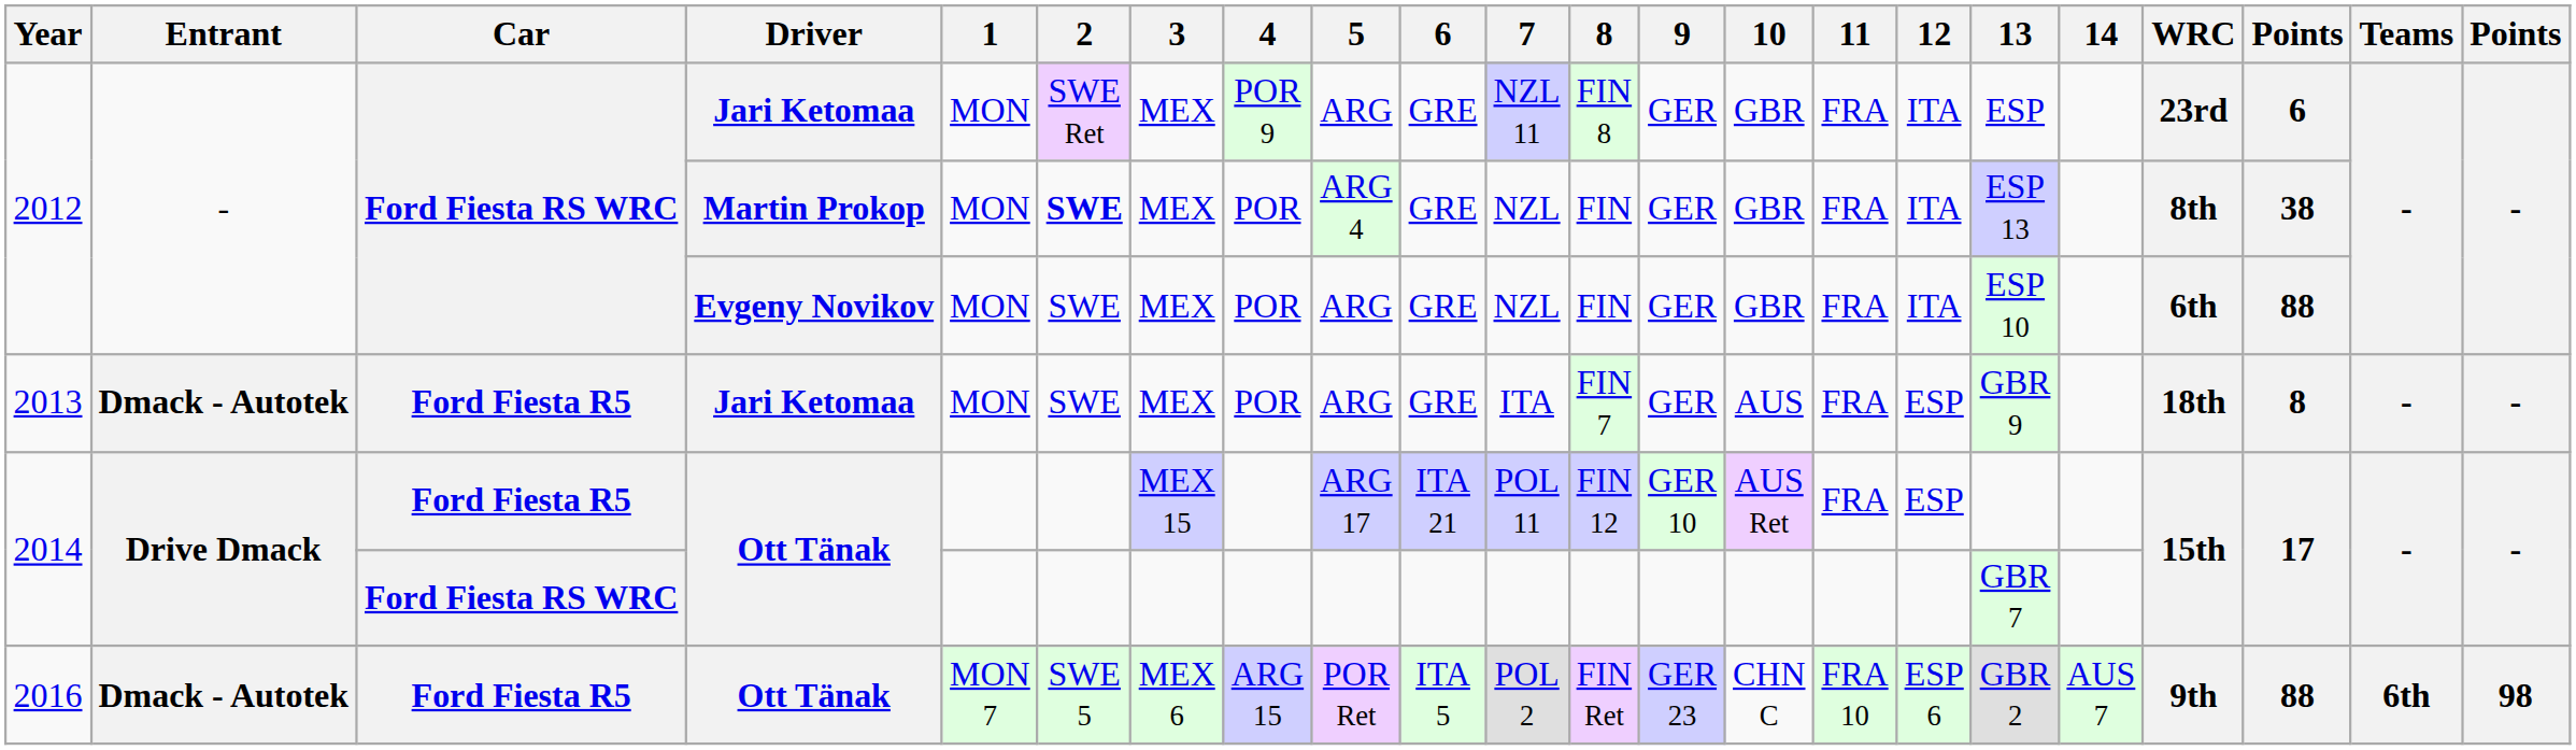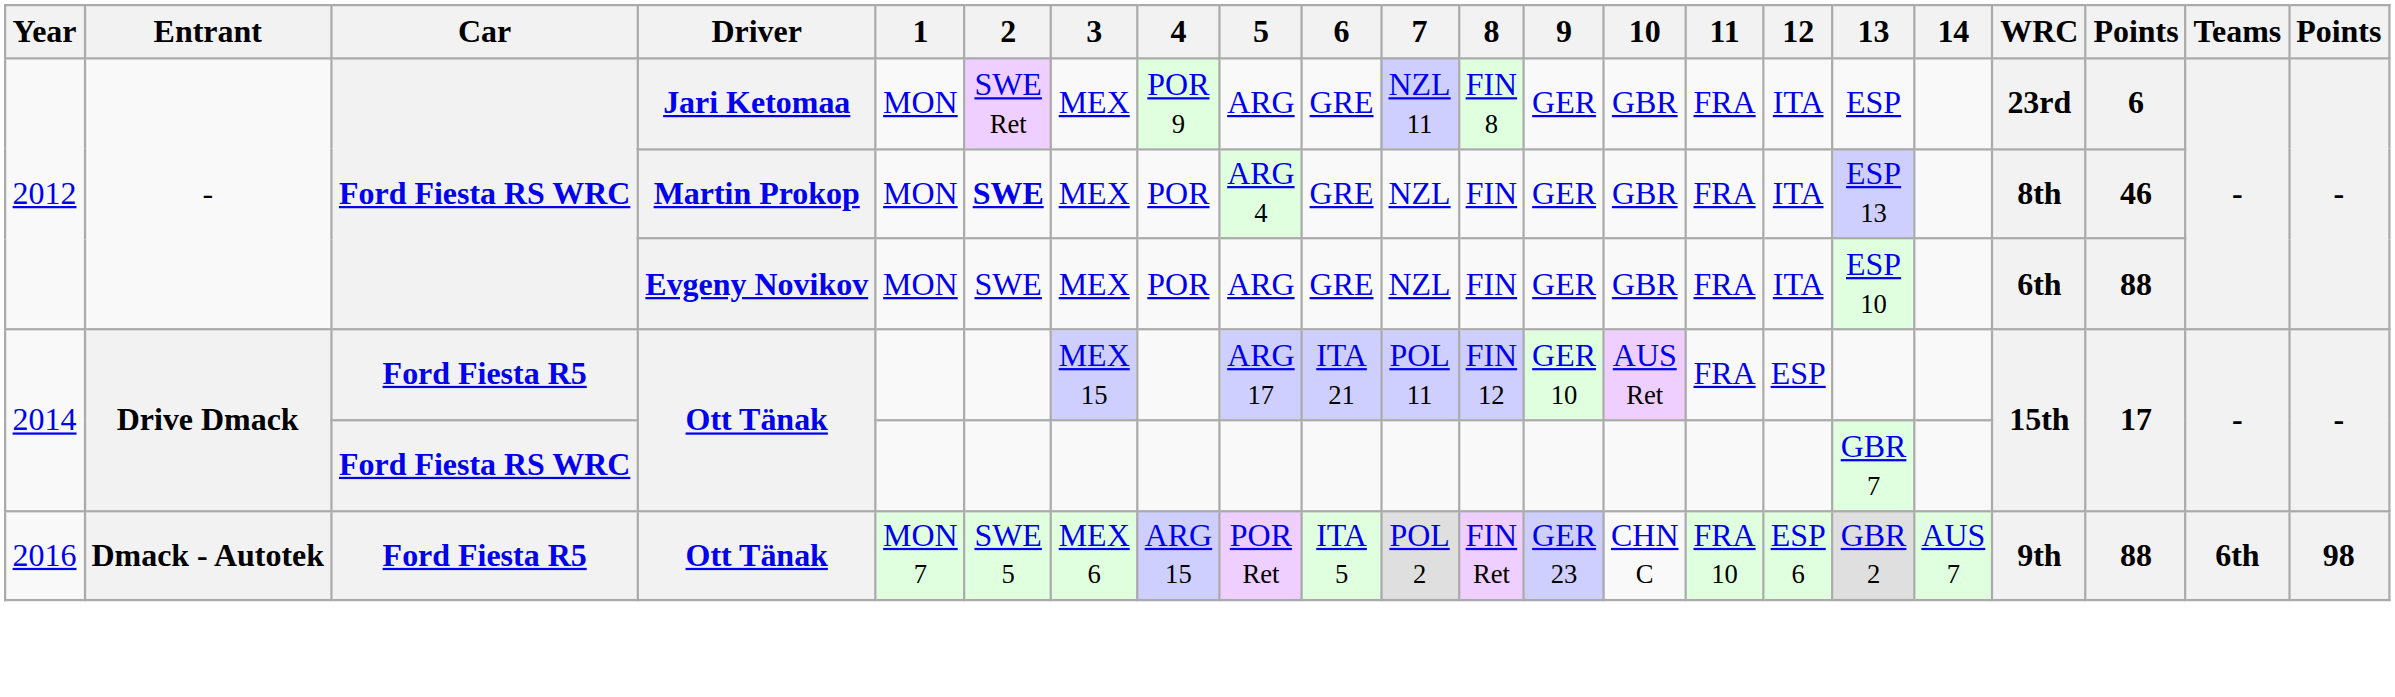 <table class="wikitable" style="text-align:center; font-size:90%">
 <tr>
 <th>Year</th>
 <th>Entrant</th>
 <th>Car</th>
 <th>Driver</th>
 <th>1</th>
 <th>2</th>
 <th>3</th>
 <th>4</th>
 <th>5</th>
 <th>6</th>
 <th>7</th>
 <th>8</th>
 <th>9</th>
 <th>10</th>
 <th>11</th>
 <th>12</th>
 <th>13</th>
 <th>14</th>
 <th>WRC</th>
 <th>Points</th>
 <th>Teams</th>
 <th>Points</th>
 </tr>
 <tr>
 <td rowspan="3"><a href='#'>2012</a></td>
 <td rowspan="3">-</td>
 <th rowspan="3"><a href='#'>Ford Fiesta RS WRC</a></th>
 <th> <a href='#'>Jari Ketomaa</a></th>
 <td><a href='#'>MON</a></td>
 <td style="background:#EFCFFF;"><a href='#'>SWE</a><br><small>Ret</small></td>
 <td><a href='#'>MEX</a></td>
 <td style="background:#DFFFDF;"><a href='#'>POR</a><br><small>9</small></td>
 <td><a href='#'>ARG</a></td>
 <td><a href='#'>GRE</a></td>
 <td style="background:#CFCFFF;"><a href='#'>NZL</a><br><small>11</small></td>
 <td style="background:#DFFFDF;"><a href='#'>FIN</a><br><small>8</small></td>
 <td><a href='#'>GER</a></td>
 <td><a href='#'>GBR</a></td>
 <td><a href='#'>FRA</a></td>
 <td><a href='#'>ITA</a></td>
 <td><a href='#'>ESP</a></td>
 <td></td>
 <th>23rd</th>
 <th>6</th>
 <th rowspan="3">-</th>
 <th rowspan="3">-</th>
 </tr>
 <tr>
 <th> <a href='#'>Martin Prokop</a></th>
 <td><a href='#'>MON</a></td>
 <td><strong><a href='#'>SWE</a></strong></td>
 <td><a href='#'>MEX</a></td>
 <td><a href='#'>POR</a></td>
 <td style="background:#DFFFDF;"><a href='#'>ARG</a><br><small>4</small></td>
 <td><a href='#'>GRE</a></td>
 <td><a href='#'>NZL</a></td>
 <td><a href='#'>FIN</a></td>
 <td><a href='#'>GER</a></td>
 <td><a href='#'>GBR</a></td>
 <td><a href='#'>FRA</a></td>
 <td><a href='#'>ITA</a></td>
 <td style="background:#CFCFFF;"><a href='#'>ESP</a><br><small>13</small></td>
 <td></td>
 <th>8th</th>
-<th>38</th>
+<th>46</th>
 </tr>
 <tr>
 <th> <a href='#'>Evgeny Novikov</a></th>
 <td><a href='#'>MON</a></td>
 <td><a href='#'>SWE</a></td>
 <td><a href='#'>MEX</a></td>
 <td><a href='#'>POR</a></td>
 <td><a href='#'>ARG</a></td>
 <td><a href='#'>GRE</a></td>
 <td><a href='#'>NZL</a></td>
 <td><a href='#'>FIN</a></td>
 <td><a href='#'>GER</a></td>
 <td><a href='#'>GBR</a></td>
 <td><a href='#'>FRA</a></td>
 <td><a href='#'>ITA</a></td>
 <td style="background:#DFFFDF;"><a href='#'>ESP</a><br><small>10</small></td>
 <td></td>
 <th>6th</th>
 <th>88</th>
-</tr>
-<tr>
-<td><a href='#'>2013</a></td>
-<th>Dmack - Autotek</th>
-<th><a href='#'>Ford Fiesta R5</a></th>
-<th> <a href='#'>Jari Ketomaa</a></th>
-<td><a href='#'>MON</a></td>
-<td><a href='#'>SWE</a></td>
-<td><a href='#'>MEX</a></td>
-<td><a href='#'>POR</a></td>
-<td><a href='#'>ARG</a></td>
-<td><a href='#'>GRE</a></td>
-<td><a href='#'>ITA</a></td>
-<td style="background:#DFFFDF;"><a href='#'>FIN</a><br><small>7</small></td>
-<td><a href='#'>GER</a></td>
-<td><a href='#'>AUS</a></td>
-<td><a href='#'>FRA</a></td>
-<td><a href='#'>ESP</a></td>
-<td style="background:#DFFFDF;"><a href='#'>GBR</a><br><small>9</small></td>
-<td></td>
-<th>18th</th>
-<th>8</th>
-<th>-</th>
-<th>-</th>
 </tr>
 <tr>
 <td rowspan=2><a href='#'>2014</a></td>
 <th rowspan=2>Drive Dmack</th>
 <th><a href='#'>Ford Fiesta R5</a></th>
 <th rowspan=2> <a href='#'>Ott Tänak</a></th>
 <td></td>
 <td></td>
 <td style="background:#CFCFFF;"><a href='#'>MEX</a><br><small>15</small></td>
 <td></td>
 <td style="background:#CFCFFF;"><a href='#'>ARG</a><br><small>17</small></td>
 <td style="background:#CFCFFF;"><a href='#'>ITA</a><br><small>21</small></td>
 <td style="background:#CFCFFF;"><a href='#'>POL</a><br><small>11</small></td>
 <td style="background:#CFCFFF;"><a href='#'>FIN</a><br><small>12</small></td>
 <td style="background:#DFFFDF;"><a href='#'>GER</a><br><small>10</small></td>
 <td style="background:#EFCFFF;"><a href='#'>AUS</a><br><small>Ret</small></td>
 <td><a href='#'>FRA</a></td>
 <td><a href='#'>ESP</a></td>
 <td></td>
 <td></td>
 <th rowspan=2>15th</th>
 <th rowspan=2>17</th>
 <th rowspan=2>-</th>
 <th rowspan=2>-</th>
 </tr>
 <tr>
 <th><a href='#'>Ford Fiesta RS WRC</a></th>
 <td></td>
 <td></td>
 <td></td>
 <td></td>
 <td></td>
 <td></td>
 <td></td>
 <td></td>
 <td></td>
 <td></td>
 <td></td>
 <td></td>
 <td style="background:#dfffdf;"><a href='#'>GBR</a><br><small>7</small></td>
 <td></td>
 </tr>
 <tr>
 <td><a href='#'>2016</a></td>
 <th>Dmack - Autotek</th>
 <th><a href='#'>Ford Fiesta R5</a></th>
 <th> <a href='#'>Ott Tänak</a></th>
 <td style="background:#DFFFDF;"><a href='#'>MON</a><br><small>7</small></td>
 <td style="background:#DFFFDF;"><a href='#'>SWE</a><br><small>5</small></td>
 <td style="background:#DFFFDF;"><a href='#'>MEX</a><br><small>6</small></td>
 <td style="background:#CFCFFF;"><a href='#'>ARG</a><br><small>15</small></td>
 <td style="background:#EFCFFF;"><a href='#'>POR</a><br><small>Ret</small></td>
 <td style="background:#DFFFDF;"><a href='#'>ITA</a><br><small>5</small></td>
 <td style="background:#DFDFDF;"><a href='#'>POL</a><br><small>2</small></td>
 <td style="background:#EFCFFF;"><a href='#'>FIN</a><br><small>Ret</small></td>
 <td style="background:#CFCFFF;"><a href='#'>GER</a><br><small>23</small></td>
 <td><a href='#'>CHN</a><br><small>C</small></td>
 <td style="background:#DFFFDF;"><a href='#'>FRA</a><br><small>10</small></td>
 <td style="background:#DFFFDF;"><a href='#'>ESP</a><br><small>6</small></td>
 <td style="background:#DFDFDF;"><a href='#'>GBR</a><br><small>2</small></td>
 <td style="background:#DFFFDF;"><a href='#'>AUS</a><br><small>7</small></td>
 <th>9th</th>
 <th>88</th>
 <th>6th</th>
 <th>98</th>
 </tr>
 </table>
